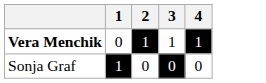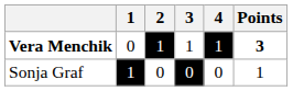 <table class="wikitable" style="text-align:center; background:white">
 <tr>
 <th></th>
 <th width=20>1</th>
 <th width=20>2</th>
 <th width=20>3</th>
 <th width=20>4</th>
+<th>Points</th>
 </tr>
 <tr>
 <td align=left><strong>Vera Menchik</strong></td>
 <td>0</td>
 <td style="background:black; color:white">1</td>
 <td>1</td>
 <td style="background:black; color:white">1</td>
+<td><strong>3</strong></td>
 </tr>
 <tr>
 <td align=left>Sonja Graf</td>
 <td style="background:black; color:white">1</td>
 <td>0</td>
 <td style="background:black; color:white">0</td>
 <td>0</td>
+<td>1</td>
 </tr>
 </table>
